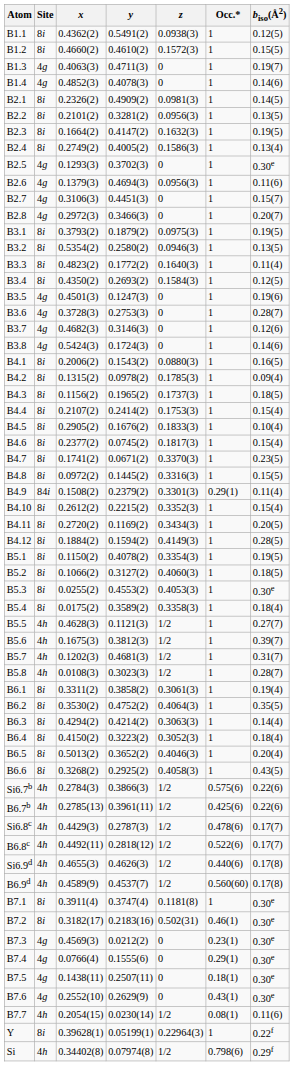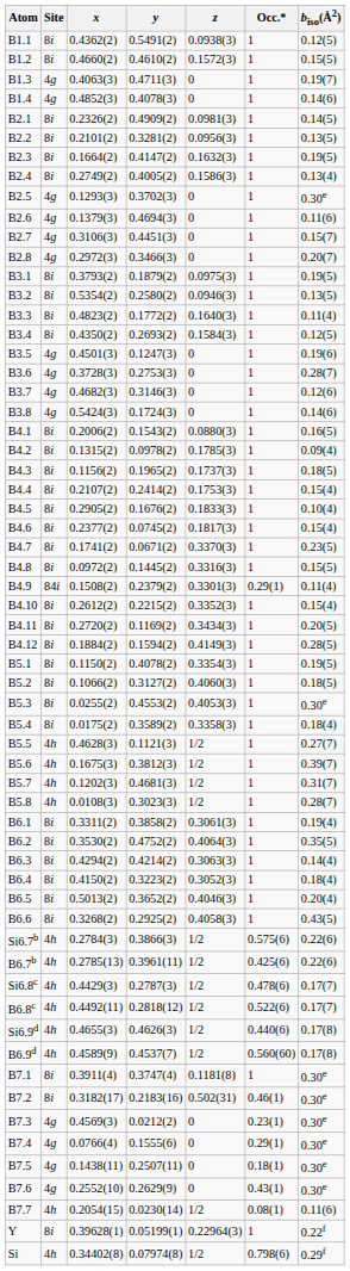 <table class="wikitable">
 <tr>
 <th>Atom</th>
 <th>Site</th>
 <th><em>x</em></th>
 <th><em>y</em></th>
 <th><em>z</em></th>
 <th>Occ.*</th>
 <th><em>b</em><sub>iso</sub>(Å<sup>2</sup>)</th>
 </tr>
 <tr>
 <td>B1.1</td>
 <td>8<em>i</em></td>
 <td>0.4362(2)</td>
 <td>0.5491(2)</td>
 <td>0.0938(3)</td>
 <td>1</td>
 <td>0.12(5)</td>
 </tr>
 <tr>
 <td>B1.2</td>
 <td>8<em>i</em></td>
 <td>0.4660(2)</td>
 <td>0.4610(2)</td>
 <td>0.1572(3)</td>
 <td>1</td>
 <td>0.15(5)</td>
 </tr>
 <tr>
 <td>B1.3</td>
 <td>4<em>g</em></td>
 <td>0.4063(3)</td>
 <td>0.4711(3)</td>
 <td>0</td>
 <td>1</td>
 <td>0.19(7)</td>
 </tr>
 <tr>
 <td>B1.4</td>
 <td>4<em>g</em></td>
 <td>0.4852(3)</td>
 <td>0.4078(3)</td>
 <td>0</td>
 <td>1</td>
 <td>0.14(6)</td>
 </tr>
 <tr>
 <td>B2.1</td>
 <td>8<em>i</em></td>
 <td>0.2326(2)</td>
 <td>0.4909(2)</td>
 <td>0.0981(3)</td>
 <td>1</td>
 <td>0.14(5)</td>
 </tr>
 <tr>
 <td>B2.2</td>
 <td>8<em>i</em></td>
 <td>0.2101(2)</td>
 <td>0.3281(2)</td>
 <td>0.0956(3)</td>
 <td>1</td>
 <td>0.13(5)</td>
 </tr>
 <tr>
 <td>B2.3</td>
 <td>8<em>i</em></td>
 <td>0.1664(2)</td>
 <td>0.4147(2)</td>
 <td>0.1632(3)</td>
 <td>1</td>
 <td>0.19(5)</td>
 </tr>
 <tr>
 <td>B2.4</td>
 <td>8<em>i</em></td>
 <td>0.2749(2)</td>
 <td>0.4005(2)</td>
 <td>0.1586(3)</td>
 <td>1</td>
 <td>0.13(4)</td>
 </tr>
 <tr>
 <td>B2.5</td>
 <td>4<em>g</em></td>
 <td>0.1293(3)</td>
 <td>0.3702(3)</td>
 <td>0</td>
 <td>1</td>
 <td>0.30<sup>e</sup></td>
 </tr>
 <tr>
 <td>B2.6</td>
 <td>4<em>g</em></td>
 <td>0.1379(3)</td>
 <td>0.4694(3)</td>
-<td>0.0956(3)</td>
+<td>0</td>
 <td>1</td>
 <td>0.11(6)</td>
 </tr>
 <tr>
 <td>B2.7</td>
 <td>4<em>g</em></td>
 <td>0.3106(3)</td>
 <td>0.4451(3)</td>
 <td>0</td>
 <td>1</td>
 <td>0.15(7)</td>
 </tr>
 <tr>
 <td>B2.8</td>
 <td>4<em>g</em></td>
 <td>0.2972(3)</td>
 <td>0.3466(3)</td>
 <td>0</td>
 <td>1</td>
 <td>0.20(7)</td>
 </tr>
 <tr>
 <td>B3.1</td>
 <td>8<em>i</em></td>
 <td>0.3793(2)</td>
 <td>0.1879(2)</td>
 <td>0.0975(3)</td>
 <td>1</td>
 <td>0.19(5)</td>
 </tr>
 <tr>
 <td>B3.2</td>
 <td>8<em>i</em></td>
 <td>0.5354(2)</td>
 <td>0.2580(2)</td>
 <td>0.0946(3)</td>
 <td>1</td>
 <td>0.13(5)</td>
 </tr>
 <tr>
 <td>B3.3</td>
 <td>8<em>i</em></td>
 <td>0.4823(2)</td>
 <td>0.1772(2)</td>
 <td>0.1640(3)</td>
 <td>1</td>
 <td>0.11(4)</td>
 </tr>
 <tr>
 <td>B3.4</td>
 <td>8<em>i</em></td>
 <td>0.4350(2)</td>
 <td>0.2693(2)</td>
 <td>0.1584(3)</td>
 <td>1</td>
 <td>0.12(5)</td>
 </tr>
 <tr>
 <td>B3.5</td>
 <td>4<em>g</em></td>
 <td>0.4501(3)</td>
 <td>0.1247(3)</td>
 <td>0</td>
 <td>1</td>
 <td>0.19(6)</td>
 </tr>
 <tr>
 <td>B3.6</td>
 <td>4<em>g</em></td>
 <td>0.3728(3)</td>
 <td>0.2753(3)</td>
 <td>0</td>
 <td>1</td>
 <td>0.28(7)</td>
 </tr>
 <tr>
 <td>B3.7</td>
 <td>4<em>g</em></td>
 <td>0.4682(3)</td>
 <td>0.3146(3)</td>
 <td>0</td>
 <td>1</td>
 <td>0.12(6)</td>
 </tr>
 <tr>
 <td>B3.8</td>
 <td>4<em>g</em></td>
 <td>0.5424(3)</td>
 <td>0.1724(3)</td>
 <td>0</td>
 <td>1</td>
 <td>0.14(6)</td>
 </tr>
 <tr>
 <td>B4.1</td>
 <td>8<em>i</em></td>
 <td>0.2006(2)</td>
 <td>0.1543(2)</td>
 <td>0.0880(3)</td>
 <td>1</td>
 <td>0.16(5)</td>
 </tr>
 <tr>
 <td>B4.2</td>
 <td>8<em>i</em></td>
 <td>0.1315(2)</td>
 <td>0.0978(2)</td>
 <td>0.1785(3)</td>
 <td>1</td>
 <td>0.09(4)</td>
 </tr>
 <tr>
 <td>B4.3</td>
 <td>8<em>i</em></td>
 <td>0.1156(2)</td>
 <td>0.1965(2)</td>
 <td>0.1737(3)</td>
 <td>1</td>
 <td>0.18(5)</td>
 </tr>
 <tr>
 <td>B4.4</td>
 <td>8<em>i</em></td>
 <td>0.2107(2)</td>
 <td>0.2414(2)</td>
 <td>0.1753(3)</td>
 <td>1</td>
 <td>0.15(4)</td>
 </tr>
 <tr>
 <td>B4.5</td>
 <td>8<em>i</em></td>
 <td>0.2905(2)</td>
 <td>0.1676(2)</td>
 <td>0.1833(3)</td>
 <td>1</td>
 <td>0.10(4)</td>
 </tr>
 <tr>
 <td>B4.6</td>
 <td>8<em>i</em></td>
 <td>0.2377(2)</td>
 <td>0.0745(2)</td>
 <td>0.1817(3)</td>
 <td>1</td>
 <td>0.15(4)</td>
 </tr>
 <tr>
 <td>B4.7</td>
 <td>8<em>i</em></td>
 <td>0.1741(2)</td>
 <td>0.0671(2)</td>
 <td>0.3370(3)</td>
 <td>1</td>
 <td>0.23(5)</td>
 </tr>
 <tr>
 <td>B4.8</td>
 <td>8<em>i</em></td>
 <td>0.0972(2)</td>
 <td>0.1445(2)</td>
 <td>0.3316(3)</td>
 <td>1</td>
 <td>0.15(5)</td>
 </tr>
 <tr>
 <td>B4.9</td>
 <td>84<em>i</em></td>
 <td>0.1508(2)</td>
 <td>0.2379(2)</td>
 <td>0.3301(3)</td>
 <td>0.29(1)</td>
 <td>0.11(4)</td>
 </tr>
 <tr>
 <td>B4.10</td>
 <td>8<em>i</em></td>
 <td>0.2612(2)</td>
 <td>0.2215(2)</td>
 <td>0.3352(3)</td>
 <td>1</td>
 <td>0.15(4)</td>
 </tr>
 <tr>
 <td>B4.11</td>
 <td>8<em>i</em></td>
 <td>0.2720(2)</td>
 <td>0.1169(2)</td>
 <td>0.3434(3)</td>
 <td>1</td>
 <td>0.20(5)</td>
 </tr>
 <tr>
 <td>B4.12</td>
 <td>8<em>i</em></td>
 <td>0.1884(2)</td>
 <td>0.1594(2)</td>
 <td>0.4149(3)</td>
 <td>1</td>
 <td>0.28(5)</td>
 </tr>
 <tr>
 <td>B5.1</td>
 <td>8<em>i</em></td>
 <td>0.1150(2)</td>
 <td>0.4078(2)</td>
 <td>0.3354(3)</td>
 <td>1</td>
 <td>0.19(5)</td>
 </tr>
 <tr>
 <td>B5.2</td>
 <td>8<em>i</em></td>
 <td>0.1066(2)</td>
 <td>0.3127(2)</td>
 <td>0.4060(3)</td>
 <td>1</td>
 <td>0.18(5)</td>
 </tr>
 <tr>
 <td>B5.3</td>
 <td>8<em>i</em></td>
 <td>0.0255(2)</td>
 <td>0.4553(2)</td>
 <td>0.4053(3)</td>
 <td>1</td>
 <td>0.30<sup>e</sup></td>
 </tr>
 <tr>
 <td>B5.4</td>
 <td>8<em>i</em></td>
 <td>0.0175(2)</td>
 <td>0.3589(2)</td>
 <td>0.3358(3)</td>
 <td>1</td>
 <td>0.18(4)</td>
 </tr>
 <tr>
 <td>B5.5</td>
 <td>4<em>h</em></td>
 <td>0.4628(3)</td>
 <td>0.1121(3)</td>
 <td>1/2</td>
 <td>1</td>
 <td>0.27(7)</td>
 </tr>
 <tr>
 <td>B5.6</td>
 <td>4<em>h</em></td>
 <td>0.1675(3)</td>
 <td>0.3812(3)</td>
 <td>1/2</td>
 <td>1</td>
 <td>0.39(7)</td>
 </tr>
 <tr>
 <td>B5.7</td>
 <td>4<em>h</em></td>
 <td>0.1202(3)</td>
 <td>0.4681(3)</td>
 <td>1/2</td>
 <td>1</td>
 <td>0.31(7)</td>
 </tr>
 <tr>
 <td>B5.8</td>
 <td>4<em>h</em></td>
 <td>0.0108(3)</td>
 <td>0.3023(3)</td>
 <td>1/2</td>
 <td>1</td>
 <td>0.28(7)</td>
 </tr>
 <tr>
 <td>B6.1</td>
 <td>8<em>i</em></td>
 <td>0.3311(2)</td>
 <td>0.3858(2)</td>
 <td>0.3061(3)</td>
 <td>1</td>
 <td>0.19(4)</td>
 </tr>
 <tr>
 <td>B6.2</td>
 <td>8<em>i</em></td>
 <td>0.3530(2)</td>
 <td>0.4752(2)</td>
 <td>0.4064(3)</td>
 <td>1</td>
 <td>0.35(5)</td>
 </tr>
 <tr>
 <td>B6.3</td>
 <td>8<em>i</em></td>
 <td>0.4294(2)</td>
 <td>0.4214(2)</td>
 <td>0.3063(3)</td>
 <td>1</td>
 <td>0.14(4)</td>
 </tr>
 <tr>
 <td>B6.4</td>
 <td>8<em>i</em></td>
 <td>0.4150(2)</td>
 <td>0.3223(2)</td>
 <td>0.3052(3)</td>
 <td>1</td>
 <td>0.18(4)</td>
 </tr>
 <tr>
 <td>B6.5</td>
 <td>8<em>i</em></td>
 <td>0.5013(2)</td>
 <td>0.3652(2)</td>
 <td>0.4046(3)</td>
 <td>1</td>
 <td>0.20(4)</td>
 </tr>
 <tr>
 <td>B6.6</td>
 <td>8<em>i</em></td>
 <td>0.3268(2)</td>
 <td>0.2925(2)</td>
 <td>0.4058(3)</td>
 <td>1</td>
 <td>0.43(5)</td>
 </tr>
 <tr>
 <td>Si6.7<sup>b</sup></td>
 <td>4<em>h</em></td>
 <td>0.2784(3)</td>
 <td>0.3866(3)</td>
 <td>1/2</td>
 <td>0.575(6)</td>
 <td>0.22(6)</td>
 </tr>
 <tr>
 <td>B6.7<sup>b</sup></td>
 <td>4<em>h</em></td>
 <td>0.2785(13)</td>
 <td>0.3961(11)</td>
 <td>1/2</td>
 <td>0.425(6)</td>
 <td>0.22(6)</td>
 </tr>
 <tr>
 <td>Si6.8<sup>c</sup></td>
 <td>4<em>h</em></td>
 <td>0.4429(3)</td>
 <td>0.2787(3)</td>
 <td>1/2</td>
 <td>0.478(6)</td>
 <td>0.17(7)</td>
 </tr>
 <tr>
 <td>B6.8<sup>c</sup></td>
 <td>4<em>h</em></td>
 <td>0.4492(11)</td>
 <td>0.2818(12)</td>
 <td>1/2</td>
 <td>0.522(6)</td>
 <td>0.17(7)</td>
 </tr>
 <tr>
 <td>Si6.9<sup>d</sup></td>
 <td>4<em>h</em></td>
 <td>0.4655(3)</td>
 <td>0.4626(3)</td>
 <td>1/2</td>
 <td>0.440(6)</td>
 <td>0.17(8)</td>
 </tr>
 <tr>
 <td>B6.9<sup>d</sup></td>
 <td>4<em>h</em></td>
 <td>0.4589(9)</td>
 <td>0.4537(7)</td>
 <td>1/2</td>
 <td>0.560(60)</td>
 <td>0.17(8)</td>
 </tr>
 <tr>
 <td>B7.1</td>
 <td>8<em>i</em></td>
 <td>0.3911(4)</td>
 <td>0.3747(4)</td>
 <td>0.1181(8)</td>
 <td>1</td>
 <td>0.30<sup>e</sup></td>
 </tr>
 <tr>
 <td>B7.2</td>
 <td>8<em>i</em></td>
 <td>0.3182(17)</td>
 <td>0.2183(16)</td>
 <td>0.502(31)</td>
 <td>0.46(1)</td>
 <td>0.30<sup>e</sup></td>
 </tr>
 <tr>
 <td>B7.3</td>
 <td>4<em>g</em></td>
 <td>0.4569(3)</td>
 <td>0.0212(2)</td>
 <td>0</td>
 <td>0.23(1)</td>
 <td>0.30<sup>e</sup></td>
 </tr>
 <tr>
 <td>B7.4</td>
 <td>4<em>g</em></td>
 <td>0.0766(4)</td>
 <td>0.1555(6)</td>
 <td>0</td>
 <td>0.29(1)</td>
 <td>0.30<sup>e</sup></td>
 </tr>
 <tr>
 <td>B7.5</td>
 <td>4<em>g</em></td>
 <td>0.1438(11)</td>
 <td>0.2507(11)</td>
 <td>0</td>
 <td>0.18(1)</td>
 <td>0.30<sup>e</sup></td>
 </tr>
 <tr>
 <td>B7.6</td>
 <td>4<em>g</em></td>
 <td>0.2552(10)</td>
 <td>0.2629(9)</td>
 <td>0</td>
 <td>0.43(1)</td>
 <td>0.30<sup>e</sup></td>
 </tr>
 <tr>
 <td>B7.7</td>
 <td>4<em>h</em></td>
 <td>0.2054(15)</td>
 <td>0.0230(14)</td>
 <td>1/2</td>
 <td>0.08(1)</td>
 <td>0.11(6)</td>
 </tr>
 <tr>
 <td>Y</td>
 <td>8<em>i</em></td>
 <td>0.39628(1)</td>
 <td>0.05199(1)</td>
 <td>0.22964(3)</td>
 <td>1</td>
 <td>0.22<sup>f</sup></td>
 </tr>
 <tr>
 <td>Si</td>
 <td>4<em>h</em></td>
 <td>0.34402(8)</td>
 <td>0.07974(8)</td>
 <td>1/2</td>
 <td>0.798(6)</td>
 <td>0.29<sup>f</sup></td>
 </tr>
 </table>
